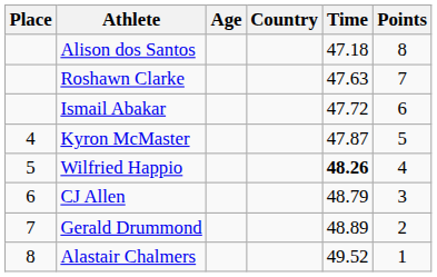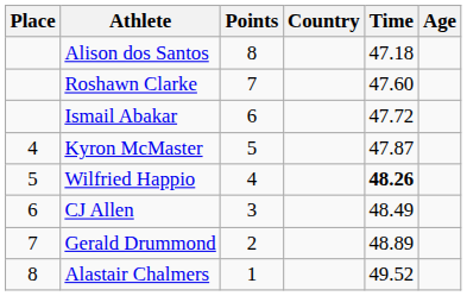 <table class="wikitable mw-datatable sortable">
 <tr>
 <th>Place</th>
 <th>Athlete</th>
-<th>Age</th>
+<th>Points</th>
 <th>Country</th>
 <th>Time</th>
-<th>Points</th>
+<th>Age</th>
 </tr>
 <tr>
 <td align=center></td>
 <td><a href='#'>Alison dos Santos</a></td>
-<td></td>
+<td align=center>8</td>
 <td></td>
 <td>47.18</td>
-<td align=center>8</td>
+<td></td>
 </tr>
 <tr>
 <td align=center></td>
 <td><a href='#'>Roshawn Clarke</a></td>
+<td align=center>7</td>
 <td></td>
+<td>47.60</td>
 <td></td>
-<td>47.63</td>
-<td align=center>7</td>
 </tr>
 <tr>
 <td align=center></td>
 <td><a href='#'>Ismail Abakar</a></td>
-<td></td>
+<td align=center>6</td>
 <td></td>
 <td>47.72</td>
-<td align=center>6</td>
+<td></td>
 </tr>
 <tr>
 <td align=center>4</td>
 <td><a href='#'>Kyron McMaster</a></td>
-<td></td>
+<td align=center>5</td>
 <td></td>
 <td>47.87</td>
-<td align=center>5</td>
+<td></td>
 </tr>
 <tr>
 <td align=center>5</td>
 <td><a href='#'>Wilfried Happio</a></td>
-<td></td>
+<td align=center>4</td>
 <td></td>
 <td><strong>48.26</strong></td>
-<td align=center>4</td>
+<td></td>
 </tr>
 <tr>
 <td align=center>6</td>
 <td><a href='#'>CJ Allen</a></td>
+<td align=center>3</td>
 <td></td>
+<td>48.49</td>
 <td></td>
-<td>48.79</td>
-<td align=center>3</td>
 </tr>
 <tr>
 <td align=center>7</td>
 <td><a href='#'>Gerald Drummond</a></td>
-<td></td>
+<td align=center>2</td>
 <td></td>
 <td>48.89</td>
-<td align=center>2</td>
+<td></td>
 </tr>
 <tr>
 <td align=center>8</td>
 <td><a href='#'>Alastair Chalmers</a></td>
-<td></td>
+<td align=center>1</td>
 <td></td>
 <td>49.52</td>
-<td align=center>1</td>
+<td></td>
 </tr>
 </table>
